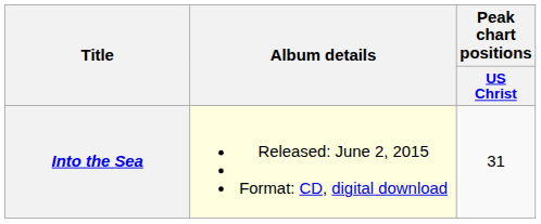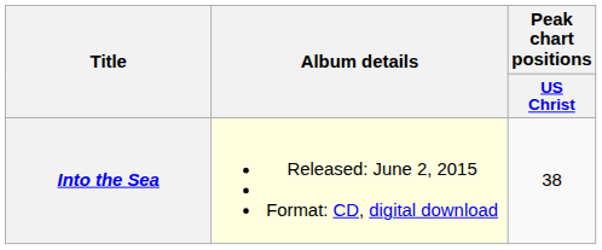 <table class="wikitable plainrowheaders" style="text-align:center;">
 <tr>
 <th scope="col" rowspan="2" style="width:11em;">Title</th>
 <th scope="col" rowspan="2" style="width:16em;">Album details</th>
 <th scope="col" colspan="1">Peak chart positions</th>
 </tr>
 <tr>
 <th style="width:3em; font-size:90%"><a href='#'>US<br>Christ</a><br></th>
 </tr>
 <tr>
 <th scope="row"><em><a href='#'>Into the Sea</a></em></th>
 <td style="background: lightyellow;"><br><ul><li>Released: June 2, 2015</li><li></li><li>Format: <a href='#'>CD</a>, <a href='#'>digital download</a></li></ul></td>
-<td>31</td>
+<td>38</td>
 </tr>
 </table>
